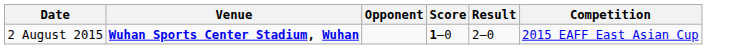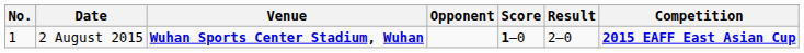 <table class="wikitable">
 <tr>
+<th>No.</th>
 <th>Date</th>
 <th>Venue</th>
 <th>Opponent</th>
 <th>Score</th>
 <th>Result</th>
 <th>Competition</th>
 </tr>
 <tr>
+<td>1</td>
 <td>2 August 2015</td>
 <td><strong><a href='#'>Wuhan Sports Center Stadium</a>, <a href='#'>Wuhan</a></strong></td>
 <td></td>
 <td><strong>1</strong>–0</td>
 <td>2–0</td>
-<td><a href='#'>2015 EAFF East Asian Cup</a></td>
+<td><strong><a href='#'>2015 EAFF East Asian Cup</a></strong></td>
 </tr>
 </table>
